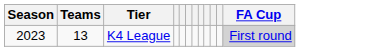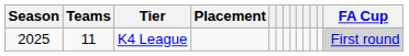 <table class="wikitable" style="text-align: center; font-size:90%;">
 <tr>
 <th>Season</th>
 <th>Teams</th>
 <th>Tier</th>
+<th>Placement</th>
 <th></th>
 <th></th>
 <th></th>
 <th></th>
 <th></th>
 <th></th>
 <th></th>
 <th></th>
 <th><a href='#'>FA Cup</a></th>
 </tr>
 <tr>
-<td>2023</td>
-<td>13</td>
+<td>2025</td>
+<td>11</td>
 <td><a href='#'>K4 League</a></td>
+<td></td>
 <td></td>
 <td></td>
 <td></td>
 <td></td>
 <td></td>
 <td></td>
 <td></td>
 <td></td>
 <td style="background: lightgrey;"> <a href='#'>First round</a></td>
 </tr>
 </table>
